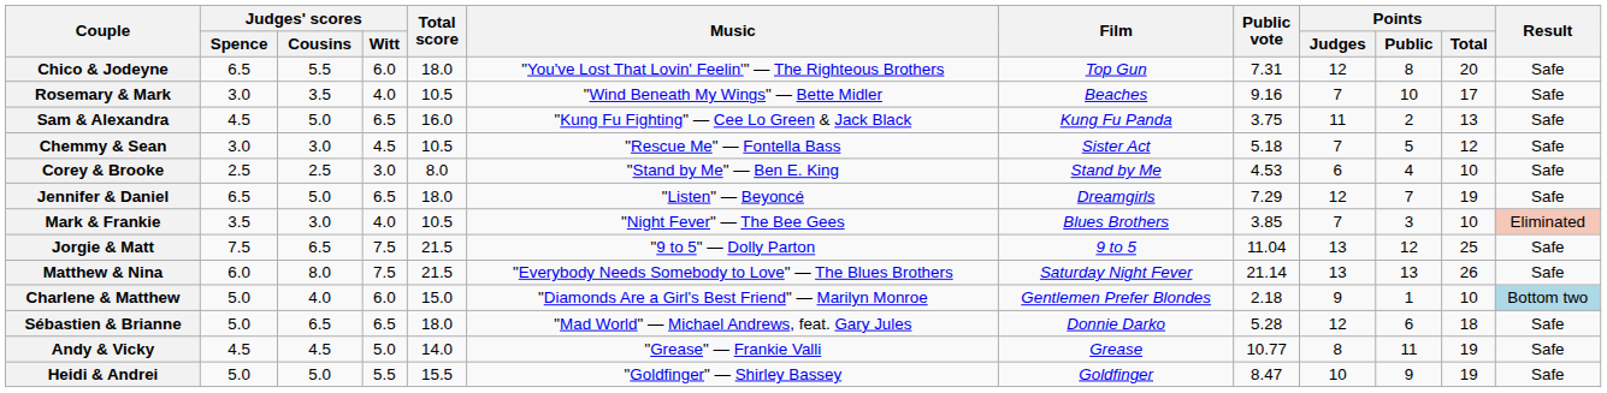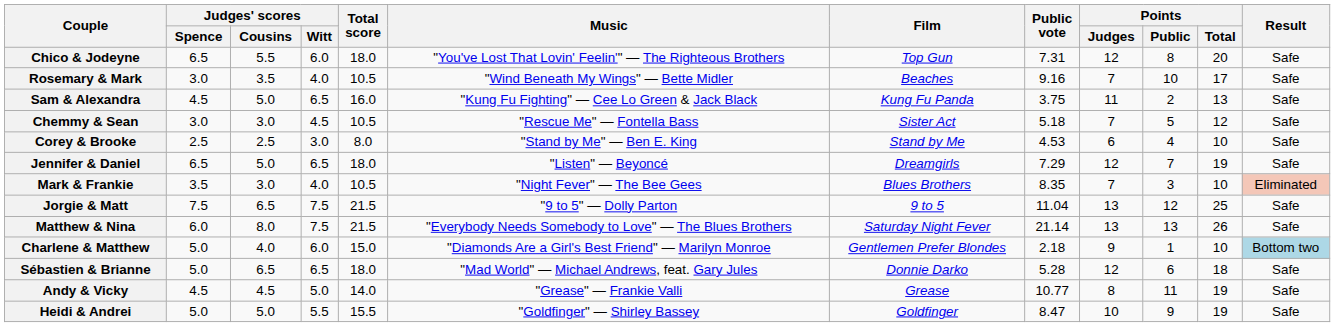 <table class="wikitable sortable" style="text-align:center; font-size:90%; width:90%">
 <tr>
 <th scope="col" rowspan=2>Couple</th>
 <th scope="col" colspan=3 class="unsortable">Judges' scores</th>
 <th scope="col" rowspan=2>Total<br>score</th>
 <th scope="col" rowspan=2 class="unsortable">Music</th>
 <th scope="col" rowspan=2 class="unsortable">Film</th>
 <th scope="col" rowspan=2>Public<br>vote</th>
 <th scope="col" colspan=3 class="unsortable">Points</th>
 <th scope="col" rowspan=2 class="unsortable">Result</th>
 </tr>
 <tr>
 <th class="unsortable">Spence</th>
 <th class="unsortable">Cousins</th>
 <th class="unsortable">Witt</th>
 <th class="unsortable">Judges</th>
 <th class="unsortable">Public</th>
 <th>Total</th>
 </tr>
 <tr>
 <th scope="row">Chico & Jodeyne</th>
 <td>6.5</td>
 <td>5.5</td>
 <td>6.0</td>
 <td>18.0</td>
 <td>"<a href='#'>You've Lost That Lovin' Feelin'</a>" — <a href='#'>The Righteous Brothers</a></td>
 <td><em><a href='#'>Top Gun</a></em></td>
 <td>7.31</td>
 <td>12</td>
 <td>8</td>
 <td>20</td>
 <td>Safe</td>
 </tr>
 <tr>
 <th scope="row">Rosemary & Mark</th>
 <td>3.0</td>
 <td>3.5</td>
 <td>4.0</td>
 <td>10.5</td>
 <td>"<a href='#'>Wind Beneath My Wings</a>" — <a href='#'>Bette Midler</a></td>
 <td><em><a href='#'>Beaches</a></em></td>
 <td>9.16</td>
 <td>7</td>
 <td>10</td>
 <td>17</td>
 <td>Safe</td>
 </tr>
 <tr>
 <th scope="row">Sam & Alexandra</th>
 <td>4.5</td>
 <td>5.0</td>
 <td>6.5</td>
 <td>16.0</td>
 <td>"<a href='#'>Kung Fu Fighting</a>" — <a href='#'>Cee Lo Green</a> & <a href='#'>Jack Black</a></td>
 <td><em><a href='#'>Kung Fu Panda</a></em></td>
 <td>3.75</td>
 <td>11</td>
 <td>2</td>
 <td>13</td>
 <td>Safe</td>
 </tr>
 <tr>
 <th scope="row">Chemmy & Sean</th>
 <td>3.0</td>
 <td>3.0</td>
 <td>4.5</td>
 <td>10.5</td>
 <td>"<a href='#'>Rescue Me</a>" — <a href='#'>Fontella Bass</a></td>
 <td><em><a href='#'>Sister Act</a></em></td>
 <td>5.18</td>
 <td>7</td>
 <td>5</td>
 <td>12</td>
 <td>Safe</td>
 </tr>
 <tr>
 <th scope="row">Corey & Brooke</th>
 <td>2.5</td>
 <td>2.5</td>
 <td>3.0</td>
 <td>8.0</td>
 <td>"<a href='#'>Stand by Me</a>" — <a href='#'>Ben E. King</a></td>
 <td><em><a href='#'>Stand by Me</a></em></td>
 <td>4.53</td>
 <td>6</td>
 <td>4</td>
 <td>10</td>
 <td>Safe</td>
 </tr>
 <tr>
 <th scope="row">Jennifer & Daniel</th>
 <td>6.5</td>
 <td>5.0</td>
 <td>6.5</td>
 <td>18.0</td>
 <td>"<a href='#'>Listen</a>" — <a href='#'>Beyoncé</a></td>
 <td><em><a href='#'>Dreamgirls</a></em></td>
 <td>7.29</td>
 <td>12</td>
 <td>7</td>
 <td>19</td>
 <td>Safe</td>
 </tr>
 <tr>
 <th scope="row">Mark & Frankie</th>
 <td>3.5</td>
 <td>3.0</td>
 <td>4.0</td>
 <td>10.5</td>
 <td>"<a href='#'>Night Fever</a>" — <a href='#'>The Bee Gees</a></td>
 <td><em><a href='#'>Blues Brothers</a></em></td>
-<td>3.85</td>
+<td>8.35</td>
 <td>7</td>
 <td>3</td>
 <td>10</td>
 <td bgcolor="f4c7b8">Eliminated</td>
 </tr>
 <tr>
 <th scope="row">Jorgie & Matt</th>
 <td>7.5</td>
 <td>6.5</td>
 <td>7.5</td>
 <td>21.5</td>
 <td>"<a href='#'>9 to 5</a>" — <a href='#'>Dolly Parton</a></td>
 <td><em><a href='#'>9 to 5</a></em></td>
 <td>11.04</td>
 <td>13</td>
 <td>12</td>
 <td>25</td>
 <td>Safe</td>
 </tr>
 <tr>
 <th scope="row">Matthew & Nina</th>
 <td>6.0</td>
 <td>8.0</td>
 <td>7.5</td>
 <td>21.5</td>
 <td>"<a href='#'>Everybody Needs Somebody to Love</a>" — <a href='#'>The Blues Brothers</a></td>
 <td><em><a href='#'>Saturday Night Fever</a></em></td>
 <td>21.14</td>
 <td>13</td>
 <td>13</td>
 <td>26</td>
 <td>Safe</td>
 </tr>
 <tr>
 <th scope="row">Charlene & Matthew</th>
 <td>5.0</td>
 <td>4.0</td>
 <td>6.0</td>
 <td>15.0</td>
 <td>"<a href='#'>Diamonds Are a Girl's Best Friend</a>" — <a href='#'>Marilyn Monroe</a></td>
 <td><em><a href='#'>Gentlemen Prefer Blondes</a></em></td>
 <td>2.18</td>
 <td>9</td>
 <td>1</td>
 <td>10</td>
 <td bgcolor=lightblue>Bottom two</td>
 </tr>
 <tr>
 <th scope="row">Sébastien & Brianne</th>
 <td>5.0</td>
 <td>6.5</td>
 <td>6.5</td>
 <td>18.0</td>
 <td>"<a href='#'>Mad World</a>" — <a href='#'>Michael Andrews</a>, feat. <a href='#'>Gary Jules</a></td>
 <td><em><a href='#'>Donnie Darko</a></em></td>
 <td>5.28</td>
 <td>12</td>
 <td>6</td>
 <td>18</td>
 <td>Safe</td>
 </tr>
 <tr>
 <th scope="row">Andy & Vicky</th>
 <td>4.5</td>
 <td>4.5</td>
 <td>5.0</td>
 <td>14.0</td>
 <td>"<a href='#'>Grease</a>" — <a href='#'>Frankie Valli</a></td>
 <td><em><a href='#'>Grease</a></em></td>
 <td>10.77</td>
 <td>8</td>
 <td>11</td>
 <td>19</td>
 <td>Safe</td>
 </tr>
 <tr>
 <th scope="row">Heidi & Andrei</th>
 <td>5.0</td>
 <td>5.0</td>
 <td>5.5</td>
 <td>15.5</td>
 <td>"<a href='#'>Goldfinger</a>" — <a href='#'>Shirley Bassey</a></td>
 <td><em><a href='#'>Goldfinger</a></em></td>
 <td>8.47</td>
 <td>10</td>
 <td>9</td>
 <td>19</td>
 <td>Safe</td>
 </tr>
 </table>
